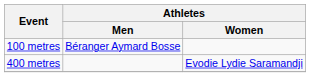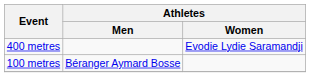 <table class=wikitable style="font-size:90%">
 <tr>
 <th rowspan=2>Event</th>
 <th colspan=2>Athletes</th>
 </tr>
 <tr>
 <th>Men</th>
 <th>Women</th>
 </tr>
 <tr>
+<td><a href='#'>400 metres</a></td>
+<td></td>
+<td><a href='#'>Evodie Lydie Saramandji</a></td>
+</tr>
+<tr>
 <td><a href='#'>100 metres</a></td>
 <td><a href='#'>Béranger Aymard Bosse</a></td>
 <td></td>
 </tr>
 <tr>
-<td><a href='#'>400 metres</a></td>
-<td></td>
-<td><a href='#'>Evodie Lydie Saramandji</a></td>
-</tr>
-<tr>
 </tr>
 </table>
